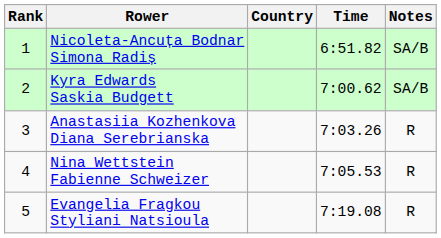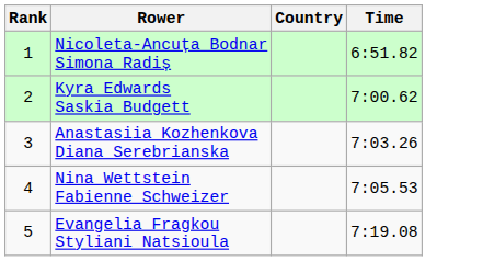 <table class="wikitable" style="text-align:center">
 <tr>
 <th>Rank</th>
 <th>Rower</th>
 <th>Country</th>
 <th>Time</th>
-<th>Notes</th>
 </tr>
 <tr bgcolor=ccffcc>
 <td>1</td>
 <td align="left"><a href='#'>Nicoleta-Ancuța Bodnar</a><br><a href='#'>Simona Radiș</a></td>
 <td align="left"></td>
 <td>6:51.82</td>
-<td>SA/B</td>
 </tr>
 <tr bgcolor=ccffcc>
 <td>2</td>
 <td align="left"><a href='#'>Kyra Edwards</a><br><a href='#'>Saskia Budgett</a></td>
 <td align="left"></td>
 <td>7:00.62</td>
-<td>SA/B</td>
 </tr>
 <tr>
 <td>3</td>
 <td align="left"><a href='#'>Anastasiia Kozhenkova</a><br><a href='#'>Diana Serebrianska</a></td>
 <td align="left"></td>
 <td>7:03.26</td>
-<td>R</td>
 </tr>
 <tr>
 <td>4</td>
 <td align="left"><a href='#'>Nina Wettstein</a><br><a href='#'>Fabienne Schweizer</a></td>
 <td align="left"></td>
 <td>7:05.53</td>
-<td>R</td>
 </tr>
 <tr>
 <td>5</td>
 <td align="left"><a href='#'>Evangelia Fragkou</a><br><a href='#'>Styliani Natsioula</a></td>
 <td align="left"></td>
 <td>7:19.08</td>
-<td>R</td>
 </tr>
 </table>
